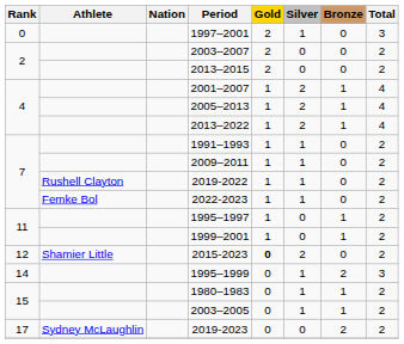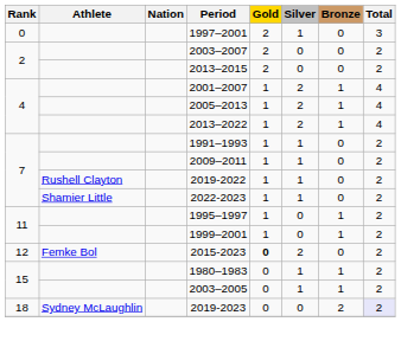 <table class="wikitable sortable" style="text-align:center">
 <tr>
 <th class="unsortable">Rank</th>
 <th>Athlete</th>
 <th>Nation</th>
 <th>Period</th>
 <th style="background-color:gold">Gold</th>
 <th style="background-color:silver">Silver</th>
 <th style="background-color:#cc9966">Bronze</th>
 <th>Total</th>
 </tr>
 <tr>
 <td>0</td>
 <td align=left></td>
 <td align=left></td>
 <td>1997–2001</td>
 <td>2</td>
 <td>1</td>
 <td>0</td>
 <td>3</td>
 </tr>
 <tr>
 <td rowspan="2">2</td>
 <td align="left"></td>
 <td align=left></td>
 <td>2003–2007</td>
 <td>2</td>
 <td>0</td>
 <td>0</td>
 <td>2</td>
 </tr>
 <tr>
 <td align="left"></td>
 <td align=left></td>
 <td>2013–2015</td>
 <td>2</td>
 <td>0</td>
 <td>0</td>
 <td>2</td>
 </tr>
 <tr>
 <td rowspan="3">4</td>
 <td align="left"></td>
 <td align=left></td>
 <td>2001–2007</td>
 <td>1</td>
 <td>2</td>
 <td>1</td>
 <td>4</td>
 </tr>
 <tr>
 <td align="left"></td>
 <td align=left></td>
 <td>2005–2013</td>
 <td>1</td>
 <td>2</td>
 <td>1</td>
 <td>4</td>
 </tr>
 <tr>
 <td align="left"></td>
 <td align=left></td>
 <td>2013–2022</td>
 <td>1</td>
 <td>2</td>
 <td>1</td>
 <td>4</td>
 </tr>
 <tr>
 <td rowspan="4">7</td>
 <td align="left"></td>
 <td align=left></td>
 <td>1991–1993</td>
 <td>1</td>
 <td>1</td>
 <td>0</td>
 <td>2</td>
 </tr>
 <tr>
 <td align="left"></td>
 <td align=left></td>
 <td>2009–2011</td>
 <td>1</td>
 <td>1</td>
 <td>0</td>
 <td>2</td>
 </tr>
 <tr>
 <td align=left><a href='#'>Rushell Clayton</a></td>
 <td align=left></td>
 <td>2019-2022</td>
 <td>1</td>
 <td>1</td>
 <td>0</td>
 <td>2</td>
 </tr>
 <tr>
-<td align=left><a href='#'>Femke Bol</a></td>
+<td align=left><a href='#'>Shamier Little</a></td>
 <td align=left></td>
 <td>2022-2023</td>
 <td>1</td>
 <td>1</td>
 <td>0</td>
 <td>2</td>
 </tr>
 <tr>
 <td rowspan="2">11</td>
 <td align="left"></td>
 <td align="left"></td>
 <td>1995–1997</td>
 <td>1</td>
 <td>0</td>
 <td>1</td>
 <td>2</td>
 </tr>
 <tr>
 <td align="left"></td>
 <td align="left"></td>
 <td>1999–2001</td>
 <td>1</td>
 <td>0</td>
 <td>1</td>
 <td>2</td>
 </tr>
 <tr>
 <td>12</td>
-<td align=left><a href='#'>Shamier Little</a></td>
+<td align=left><a href='#'>Femke Bol</a></td>
 <td align=left></td>
 <td>2015-2023</td>
 <td><strong>0</strong></td>
 <td>2</td>
 <td>0</td>
 <td>2</td>
-</tr>
-<tr>
-<td>14</td>
-<td align="left"></td>
-<td align="left"></td>
-<td>1995–1999</td>
-<td>0</td>
-<td>1</td>
-<td>2</td>
-<td>3</td>
 </tr>
 <tr>
 <td rowspan="2">15</td>
 <td align="left"></td>
 <td align="left"></td>
 <td>1980–1983</td>
 <td>0</td>
 <td>1</td>
 <td>1</td>
 <td>2</td>
 </tr>
 <tr>
 <td align="left"></td>
 <td align="left"></td>
 <td>2003–2005</td>
 <td>0</td>
 <td>1</td>
 <td>1</td>
 <td>2</td>
 </tr>
 <tr>
-<td>17</td>
+<td>18</td>
 <td align=left><a href='#'>Sydney McLaughlin</a></td>
 <td align=left></td>
 <td>2019-2023</td>
 <td>0</td>
 <td>0</td>
 <td>2</td>
-<td>2</td>
+<td style="background: lavender;">2</td>
 </tr>
 <tr>
 </tr>
 </table>
